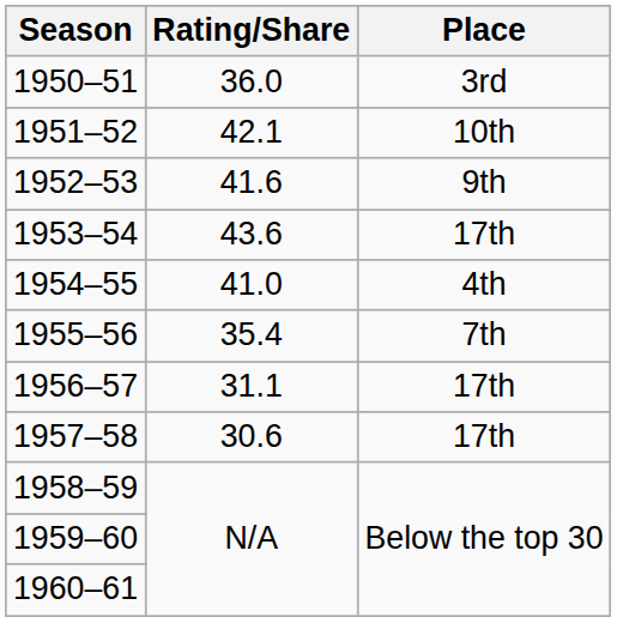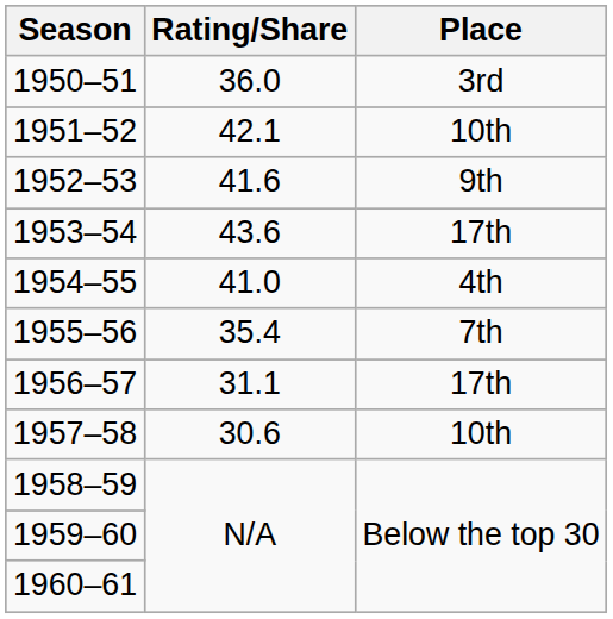 <table class="wikitable" style="text-align:center;">
 <tr>
 <th>Season</th>
 <th>Rating/Share</th>
 <th>Place</th>
 </tr>
 <tr>
 <td>1950–51</td>
 <td>36.0</td>
 <td>3rd</td>
 </tr>
 <tr>
 <td>1951–52</td>
 <td>42.1</td>
 <td>10th</td>
 </tr>
 <tr>
 <td>1952–53</td>
 <td>41.6</td>
 <td>9th</td>
 </tr>
 <tr>
 <td>1953–54</td>
 <td>43.6</td>
 <td>17th</td>
 </tr>
 <tr>
 <td>1954–55</td>
 <td>41.0</td>
 <td>4th</td>
 </tr>
 <tr>
 <td>1955–56</td>
 <td>35.4</td>
 <td>7th</td>
 </tr>
 <tr>
 <td>1956–57</td>
 <td>31.1</td>
 <td>17th</td>
 </tr>
 <tr>
 <td>1957–58</td>
 <td>30.6</td>
-<td>17th</td>
+<td>10th</td>
 </tr>
 <tr>
 <td>1958–59</td>
 <td rowspan="3">N/A</td>
 <td rowspan="3">Below the top 30</td>
 </tr>
 <tr>
 <td>1959–60</td>
 </tr>
 <tr>
 <td>1960–61</td>
 </tr>
 </table>
